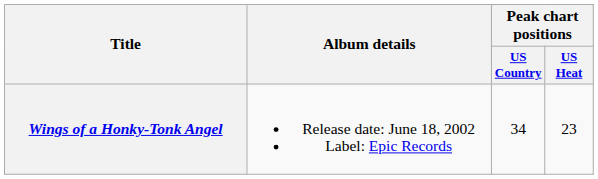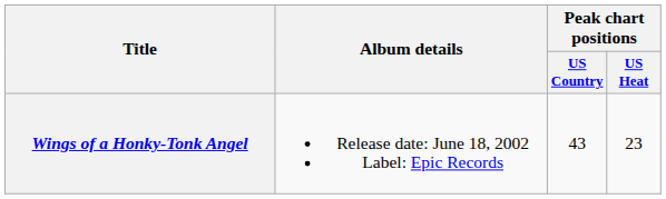 <table class="wikitable plainrowheaders" style="text-align:center;">
 <tr>
 <th rowspan="2" style="width:16em;">Title</th>
 <th rowspan="2" style="width:16em;">Album details</th>
 <th colspan="2">Peak chart<br>positions</th>
 </tr>
 <tr style="font-size:smaller;">
 <th width="45"><a href='#'>US Country</a></th>
 <th width="45"><a href='#'>US Heat</a></th>
 </tr>
 <tr>
 <th scope="row"><em><a href='#'>Wings of a Honky-Tonk Angel</a></em></th>
 <td><br><ul><li>Release date: June 18, 2002</li><li>Label: <a href='#'>Epic Records</a></li></ul></td>
-<td>34</td>
+<td>43</td>
 <td>23</td>
 </tr>
 </table>
